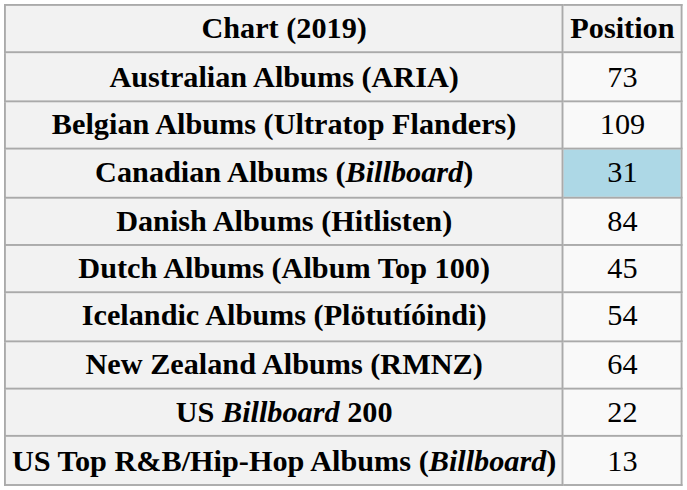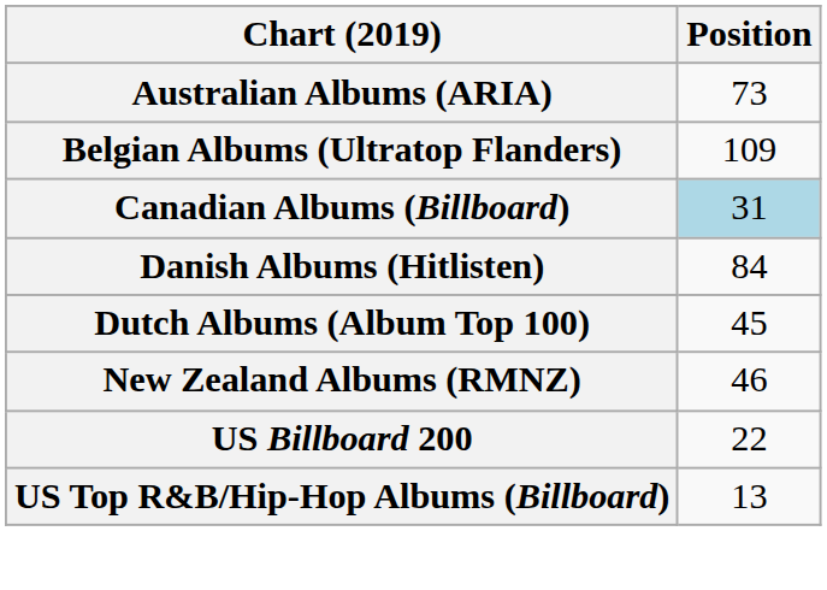 <table class="wikitable sortable plainrowheaders" style="text-align:center">
 <tr>
 <th scope="col">Chart (2019)</th>
 <th scope="col">Position</th>
 </tr>
 <tr>
 <th scope="row">Australian Albums (ARIA)</th>
 <td>73</td>
 </tr>
 <tr>
 <th scope="row">Belgian Albums (Ultratop Flanders)</th>
 <td>109</td>
 </tr>
 <tr>
 <th scope="row">Canadian Albums (<em>Billboard</em>)</th>
 <td style="background: lightblue;">31</td>
 </tr>
 <tr>
 <th scope="row">Danish Albums (Hitlisten)</th>
 <td>84</td>
 </tr>
 <tr>
 <th scope="row">Dutch Albums (Album Top 100)</th>
 <td>45</td>
 </tr>
 <tr>
-<th scope="row">Icelandic Albums (Plötutíóindi)</th>
-<td>54</td>
-</tr>
-<tr>
 <th scope="row">New Zealand Albums (RMNZ)</th>
-<td>64</td>
+<td>46</td>
 </tr>
 <tr>
 <th scope="row">US <em>Billboard</em> 200</th>
 <td>22</td>
 </tr>
 <tr>
 <th scope="row">US Top R&B/Hip-Hop Albums (<em>Billboard</em>)</th>
 <td>13</td>
 </tr>
 </table>
